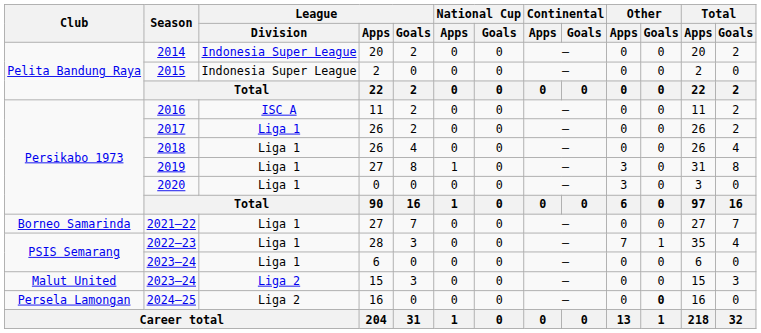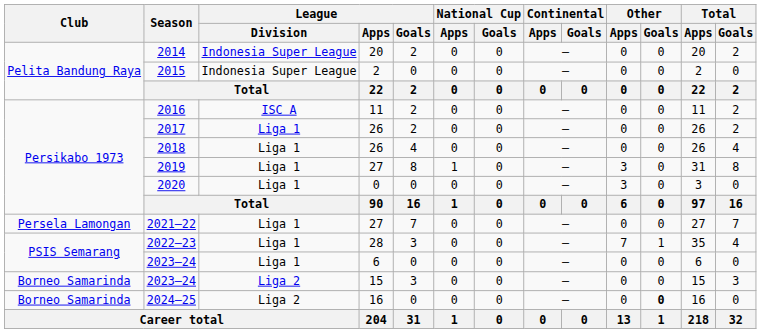 <table class="wikitable" style="text-align: center;">
 <tr>
 <th rowspan="2">Club</th>
 <th rowspan="2">Season</th>
 <th colspan="3">League</th>
 <th colspan="2">National Cup</th>
 <th colspan="2">Continental</th>
 <th colspan="2">Other</th>
 <th colspan="2">Total</th>
 </tr>
 <tr>
 <th>Division</th>
 <th>Apps</th>
 <th>Goals</th>
 <th>Apps</th>
 <th>Goals</th>
 <th>Apps</th>
 <th>Goals</th>
 <th>Apps</th>
 <th>Goals</th>
 <th>Apps</th>
 <th>Goals</th>
 </tr>
 <tr>
 <td rowspan=3><a href='#'>Pelita Bandung Raya</a></td>
 <td><a href='#'>2014</a></td>
 <td rowspan=1><a href='#'>Indonesia Super League</a></td>
 <td>20</td>
 <td>2</td>
 <td>0</td>
 <td>0</td>
 <td colspan="2">–</td>
 <td>0</td>
 <td>0</td>
 <td>20</td>
 <td>2</td>
 </tr>
 <tr>
 <td><a href='#'>2015</a></td>
 <td rowspan=1>Indonesia Super League</td>
 <td>2</td>
 <td>0</td>
 <td>0</td>
 <td>0</td>
 <td colspan="2">–</td>
 <td>0</td>
 <td>0</td>
 <td>2</td>
 <td>0</td>
 </tr>
 <tr>
 <th colspan="2">Total</th>
 <th>22</th>
 <th>2</th>
 <th>0</th>
 <th>0</th>
 <th>0</th>
 <th>0</th>
 <th>0</th>
 <th>0</th>
 <th>22</th>
 <th>2</th>
 </tr>
 <tr>
 <td rowspan="6"><a href='#'>Persikabo 1973</a></td>
 <td><a href='#'>2016</a></td>
 <td><a href='#'>ISC A</a></td>
 <td>11</td>
 <td>2</td>
 <td>0</td>
 <td>0</td>
 <td colspan="2">–</td>
 <td>0</td>
 <td>0</td>
 <td>11</td>
 <td>2</td>
 </tr>
 <tr>
 <td><a href='#'>2017</a></td>
 <td rowspan=1><a href='#'>Liga 1</a></td>
 <td>26</td>
 <td>2</td>
 <td>0</td>
 <td>0</td>
 <td colspan="2">–</td>
 <td>0</td>
 <td>0</td>
 <td>26</td>
 <td>2</td>
 </tr>
 <tr>
 <td><a href='#'>2018</a></td>
 <td rowspan="1" valign="center">Liga 1</td>
 <td>26</td>
 <td>4</td>
 <td>0</td>
 <td>0</td>
 <td colspan="2">–</td>
 <td>0</td>
 <td>0</td>
 <td>26</td>
 <td>4</td>
 </tr>
 <tr>
 <td><a href='#'>2019</a></td>
 <td rowspan="1" valign="center">Liga 1</td>
 <td>27</td>
 <td>8</td>
 <td>1</td>
 <td>0</td>
 <td colspan="2">–</td>
 <td>3</td>
 <td>0</td>
 <td>31</td>
 <td>8</td>
 </tr>
 <tr>
 <td><a href='#'>2020</a></td>
 <td rowspan="1" valign="center">Liga 1</td>
 <td>0</td>
 <td>0</td>
 <td>0</td>
 <td>0</td>
 <td colspan="2">–</td>
 <td>3</td>
 <td>0</td>
 <td>3</td>
 <td>0</td>
 </tr>
 <tr>
 <th colspan="2">Total</th>
 <th>90</th>
 <th>16</th>
 <th>1</th>
 <th>0</th>
 <th>0</th>
 <th>0</th>
 <th>6</th>
 <th>0</th>
 <th>97</th>
 <th>16</th>
 </tr>
 <tr>
-<td rowspan=1><a href='#'>Borneo Samarinda</a></td>
+<td><a href='#'>Persela Lamongan</a></td>
 <td><a href='#'>2021–22</a></td>
 <td>Liga 1</td>
 <td>27</td>
 <td>7</td>
 <td>0</td>
 <td>0</td>
 <td colspan="2">–</td>
 <td>0</td>
 <td>0</td>
 <td>27</td>
 <td>7</td>
 </tr>
 <tr>
 <td rowspan="2"><a href='#'>PSIS Semarang</a></td>
 <td><a href='#'>2022–23</a></td>
 <td>Liga 1</td>
 <td>28</td>
 <td>3</td>
 <td>0</td>
 <td>0</td>
 <td colspan="2">–</td>
 <td>7</td>
 <td>1</td>
 <td>35</td>
 <td>4</td>
 </tr>
 <tr>
 <td><a href='#'>2023–24</a></td>
 <td>Liga 1</td>
 <td>6</td>
 <td>0</td>
 <td>0</td>
 <td>0</td>
 <td colspan="2">–</td>
 <td>0</td>
 <td>0</td>
 <td>6</td>
 <td>0</td>
 </tr>
 <tr>
-<td><a href='#'>Malut United</a></td>
+<td rowspan=1><a href='#'>Borneo Samarinda</a></td>
 <td><a href='#'>2023–24</a></td>
 <td><a href='#'>Liga 2</a></td>
 <td>15</td>
 <td>3</td>
 <td>0</td>
 <td>0</td>
 <td colspan="2">–</td>
 <td>0</td>
 <td>0</td>
 <td>15</td>
 <td>3</td>
 </tr>
 <tr>
-<td><a href='#'>Persela Lamongan</a></td>
+<td rowspan=1><a href='#'>Borneo Samarinda</a></td>
 <td><a href='#'>2024–25</a></td>
 <td>Liga 2</td>
 <td>16</td>
 <td>0</td>
 <td>0</td>
 <td>0</td>
 <td colspan="2">–</td>
 <td>0</td>
 <td><strong>0</strong></td>
 <td>16</td>
 <td>0</td>
 </tr>
 <tr>
 <th colspan="3">Career total</th>
 <th>204</th>
 <th>31</th>
 <th>1</th>
 <th>0</th>
 <th>0</th>
 <th>0</th>
 <th>13</th>
 <th>1</th>
 <th>218</th>
 <th>32</th>
 </tr>
 </table>
